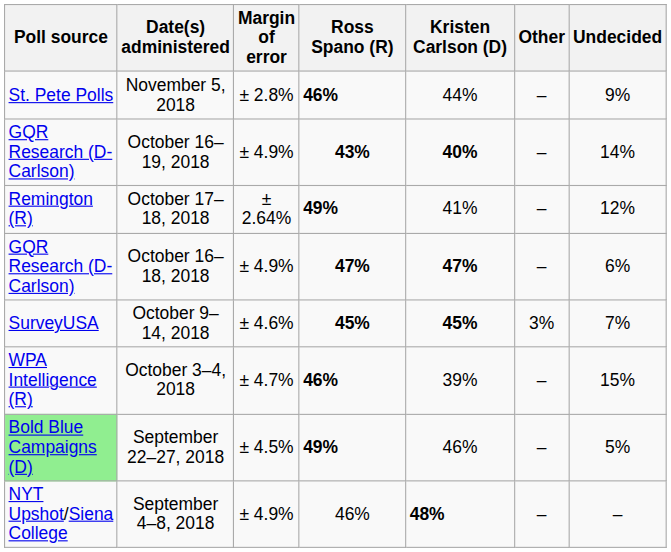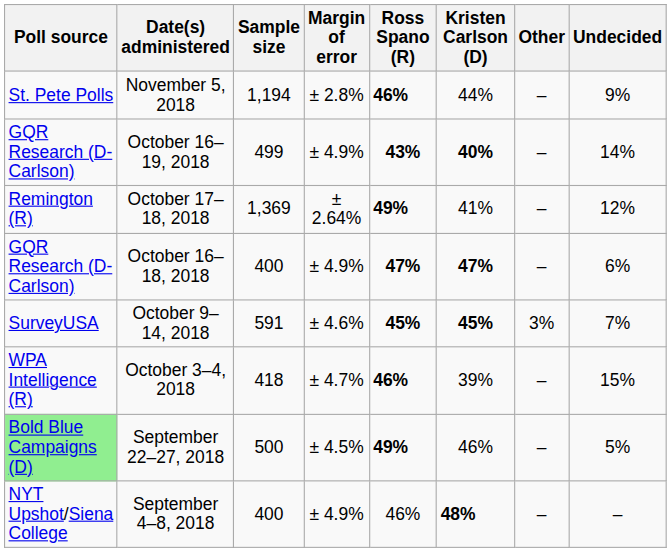 <table class="wikitable">
 <tr>
 <th>Poll source</th>
 <th>Date(s)<br>administered</th>
+<th>Sample<br>size</th>
 <th>Margin<br>of error</th>
 <th style="width:100px;">Ross<br>Spano (R)</th>
 <th style="width:100px;">Kristen<br>Carlson (D)</th>
 <th>Other</th>
 <th>Undecided</th>
 </tr>
 <tr>
 <td><a href='#'>St. Pete Polls</a></td>
 <td align=center>November 5, 2018</td>
+<td align=center>1,194</td>
 <td align=center>± 2.8%</td>
 <td><strong>46%</strong></td>
 <td align=center>44%</td>
 <td align=center>–</td>
 <td align=center>9%</td>
 </tr>
 <tr>
 <td><a href='#'>GQR Research (D-Carlson)</a></td>
 <td align=center>October 16–19, 2018</td>
+<td align=center>499</td>
 <td align=center>± 4.9%</td>
 <td align=center><strong>43%</strong></td>
 <td align=center><strong>40%</strong></td>
 <td align=center>–</td>
 <td align=center>14%</td>
 </tr>
 <tr>
 <td><a href='#'>Remington (R)</a></td>
 <td align=center>October 17–18, 2018</td>
+<td align=center>1,369</td>
 <td align=center>± 2.64%</td>
 <td><strong>49%</strong></td>
 <td align=center>41%</td>
 <td align=center>–</td>
 <td align=center>12%</td>
 </tr>
 <tr>
 <td><a href='#'>GQR Research (D-Carlson)</a></td>
 <td align=center>October 16–18, 2018</td>
+<td align=center>400</td>
 <td align=center>± 4.9%</td>
 <td align=center><strong>47%</strong></td>
 <td align=center><strong>47%</strong></td>
 <td align=center>–</td>
 <td align=center>6%</td>
 </tr>
 <tr>
 <td><a href='#'>SurveyUSA</a></td>
 <td align=center>October 9–14, 2018</td>
+<td align=center>591</td>
 <td align=center>± 4.6%</td>
 <td align=center><strong>45%</strong></td>
 <td align=center><strong>45%</strong></td>
 <td align=center>3%</td>
 <td align=center>7%</td>
 </tr>
 <tr>
 <td><a href='#'>WPA Intelligence (R)</a></td>
 <td align=center>October 3–4, 2018</td>
+<td align=center>418</td>
 <td align=center>± 4.7%</td>
 <td><strong>46%</strong></td>
 <td align=center>39%</td>
 <td align=center>–</td>
 <td align=center>15%</td>
 </tr>
 <tr>
 <td style="background: lightgreen;"><a href='#'>Bold Blue Campaigns (D)</a></td>
 <td align=center>September 22–27, 2018</td>
+<td align=center>500</td>
 <td align=center>± 4.5%</td>
 <td><strong>49%</strong></td>
 <td align=center>46%</td>
 <td align=center>–</td>
 <td align=center>5%</td>
 </tr>
 <tr>
 <td><a href='#'>NYT Upshot</a>/<a href='#'>Siena College</a></td>
 <td align=center>September 4–8, 2018</td>
+<td align=center>400</td>
 <td align=center>± 4.9%</td>
 <td align=center>46%</td>
 <td><strong>48%</strong></td>
 <td align=center>–</td>
 <td align=center>–</td>
 </tr>
 </table>
